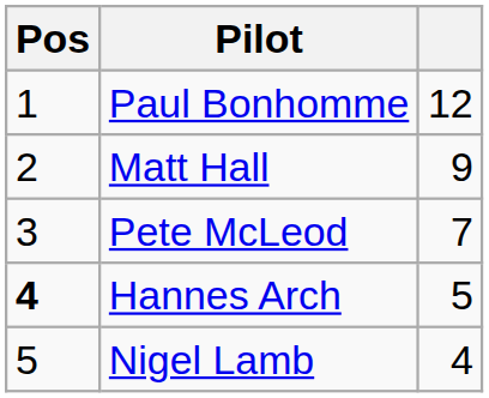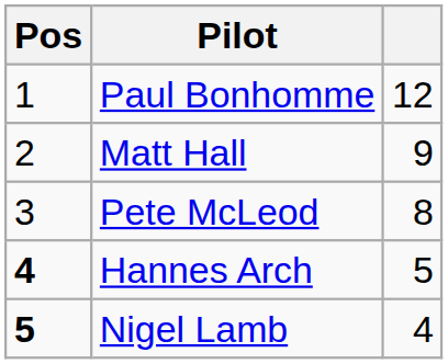 <table class="wikitable" style="font-size: 95%;">
 <tr>
 <th>Pos</th>
 <th>Pilot</th>
 <th></th>
 </tr>
 <tr>
 <td>1</td>
 <td> <a href='#'>Paul Bonhomme</a></td>
 <td align="right">12</td>
 </tr>
 <tr>
 <td>2</td>
 <td> <a href='#'>Matt Hall</a></td>
 <td align="right">9</td>
 </tr>
 <tr>
 <td>3</td>
 <td> <a href='#'>Pete McLeod</a></td>
-<td align="right">7</td>
+<td align="right">8</td>
 </tr>
 <tr>
 <td><strong>4</strong></td>
 <td> <a href='#'>Hannes Arch</a></td>
 <td align="right">5</td>
 </tr>
 <tr>
-<td>5</td>
+<td><strong>5</strong></td>
 <td> <a href='#'>Nigel Lamb</a></td>
 <td align="right">4</td>
 </tr>
 </table>
